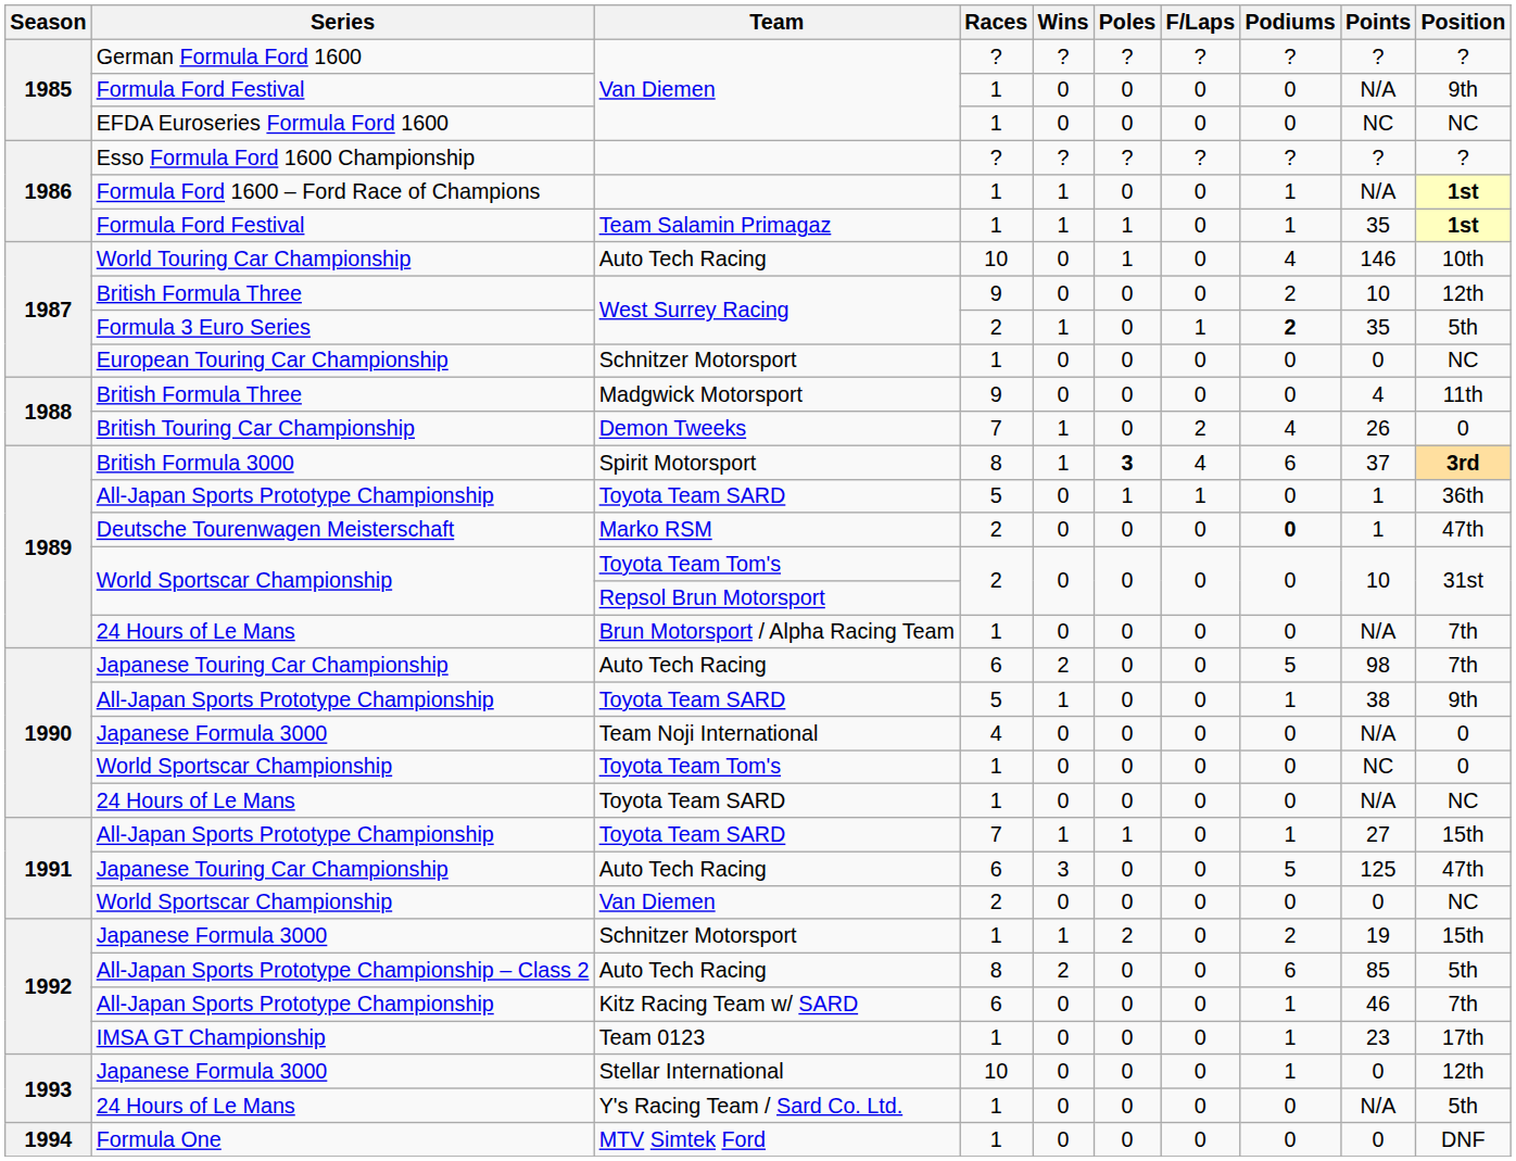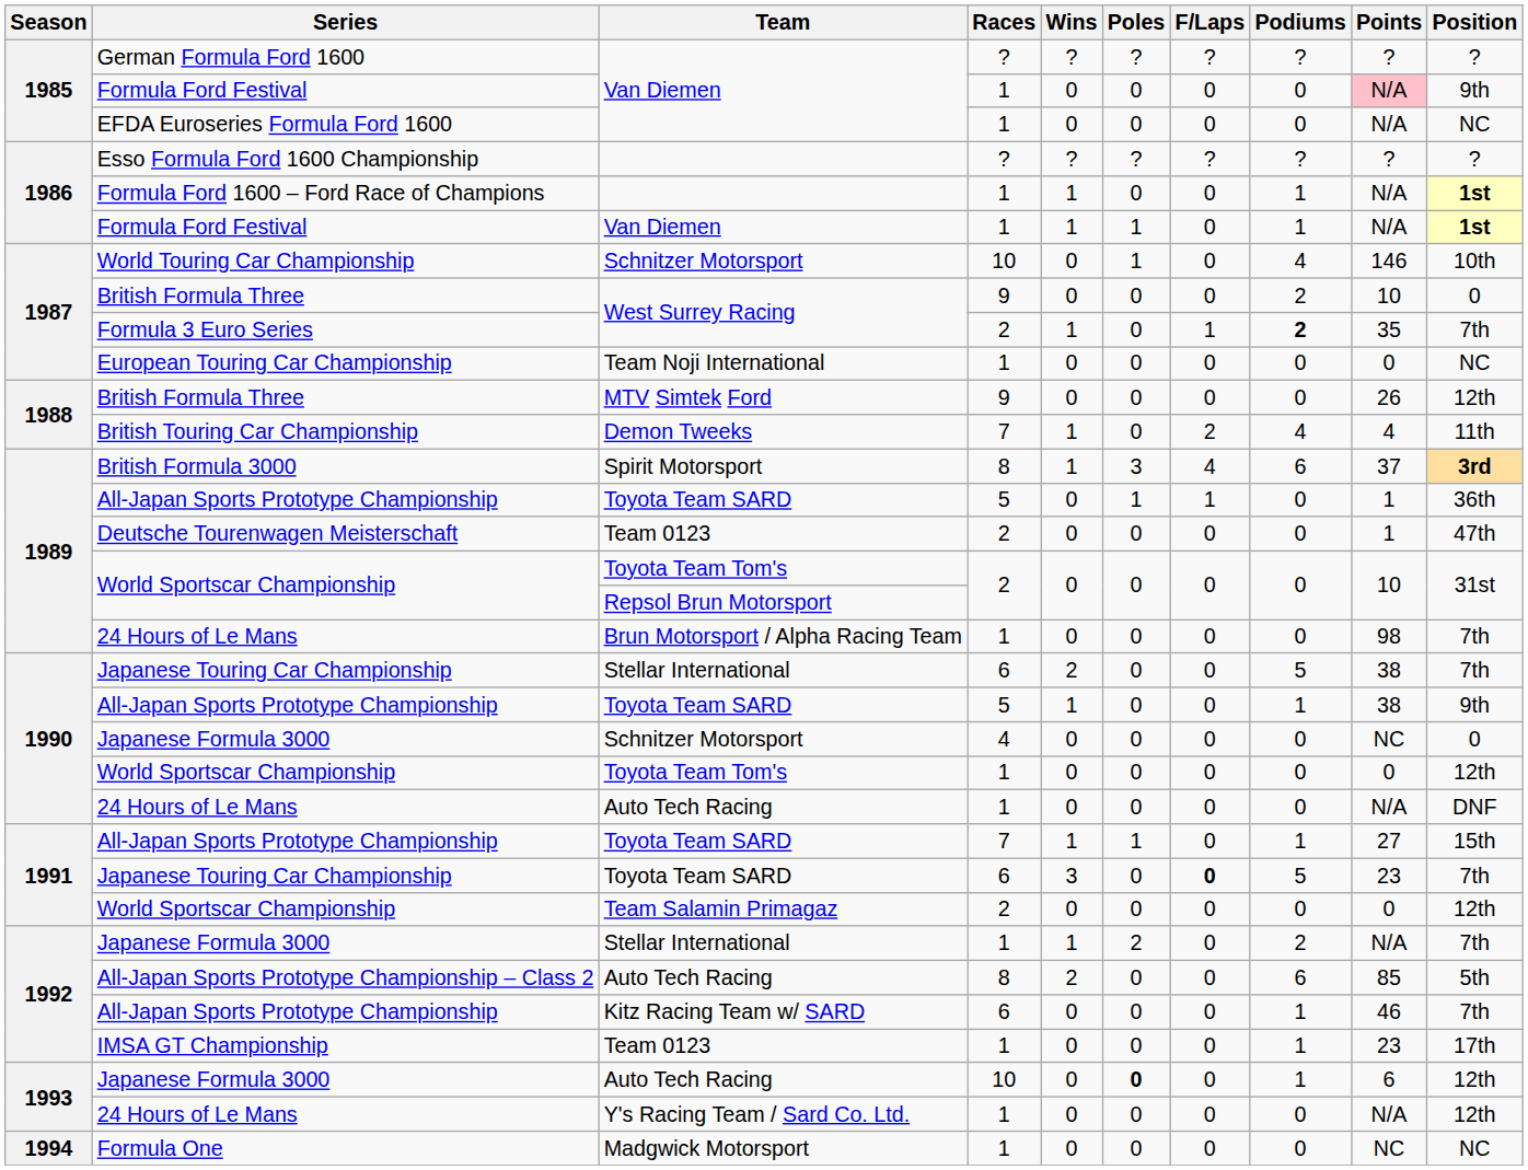 <table class="wikitable" style="font-size: 90%; text-align:center">
 <tr>
 <th>Season</th>
 <th>Series</th>
 <th>Team</th>
 <th>Races</th>
 <th>Wins</th>
 <th>Poles</th>
 <th>F/Laps</th>
 <th>Podiums</th>
 <th>Points</th>
 <th>Position</th>
 </tr>
 <tr>
 <th rowspan=3>1985</th>
 <td align=left>German <a href='#'>Formula Ford</a> 1600</td>
 <td rowspan="3" style="text-align:left"><a href='#'>Van Diemen</a></td>
 <td>?</td>
 <td>?</td>
 <td>?</td>
 <td>?</td>
 <td>?</td>
 <td>?</td>
 <td>?</td>
 </tr>
 <tr>
 <td align=left><a href='#'>Formula Ford Festival</a></td>
 <td>1</td>
 <td>0</td>
 <td>0</td>
 <td>0</td>
 <td>0</td>
-<td>N/A</td>
+<td style="background: pink;">N/A</td>
 <td>9th</td>
 </tr>
 <tr>
 <td align=left>EFDA Euroseries <a href='#'>Formula Ford</a> 1600</td>
 <td>1</td>
 <td>0</td>
 <td>0</td>
 <td>0</td>
 <td>0</td>
-<td>NC</td>
+<td>N/A</td>
 <td>NC</td>
 </tr>
 <tr>
 <th rowspan=3>1986</th>
 <td align=left>Esso <a href='#'>Formula Ford</a> 1600 Championship</td>
 <td align=left></td>
 <td>?</td>
 <td>?</td>
 <td>?</td>
 <td>?</td>
 <td>?</td>
 <td>?</td>
 <td>?</td>
 </tr>
 <tr>
 <td align=left><a href='#'>Formula Ford</a> 1600 – Ford Race of Champions</td>
 <td align=left></td>
 <td>1</td>
 <td>1</td>
 <td>0</td>
 <td>0</td>
 <td>1</td>
 <td>N/A</td>
 <td style="background:#FFFFBF"><strong>1st</strong></td>
 </tr>
 <tr>
 <td align=left><a href='#'>Formula Ford Festival</a></td>
-<td align=left><a href='#'>Team Salamin Primagaz</a></td>
+<td align=left><a href='#'>Van Diemen</a></td>
 <td>1</td>
 <td>1</td>
 <td>1</td>
 <td>0</td>
 <td>1</td>
-<td>35</td>
+<td>N/A</td>
 <td style="background:#FFFFBF"><strong>1st</strong></td>
 </tr>
 <tr>
 <th rowspan=4>1987</th>
 <td align=left><a href='#'>World Touring Car Championship</a></td>
-<td align=left>Auto Tech Racing</td>
+<td align=left><a href='#'>Schnitzer Motorsport</a></td>
 <td>10</td>
 <td>0</td>
 <td>1</td>
 <td>0</td>
 <td>4</td>
 <td>146</td>
 <td>10th</td>
 </tr>
 <tr>
 <td align=left><a href='#'>British Formula Three</a></td>
 <td rowspan="2" style="text-align:left"><a href='#'>West Surrey Racing</a></td>
 <td>9</td>
 <td>0</td>
 <td>0</td>
 <td>0</td>
 <td>2</td>
 <td>10</td>
-<td>12th</td>
+<td>0</td>
 </tr>
 <tr>
 <td align=left><a href='#'>Formula 3 Euro Series</a></td>
 <td>2</td>
 <td>1</td>
 <td>0</td>
 <td>1</td>
 <td><strong>2</strong></td>
 <td>35</td>
-<td>5th</td>
+<td>7th</td>
 </tr>
 <tr>
 <td align=left><a href='#'>European Touring Car Championship</a></td>
-<td align=left>Schnitzer Motorsport</td>
+<td align=left>Team Noji International</td>
 <td>1</td>
 <td>0</td>
 <td>0</td>
 <td>0</td>
 <td>0</td>
 <td>0</td>
 <td>NC</td>
 </tr>
 <tr>
 <th rowspan=2>1988</th>
 <td align=left><a href='#'>British Formula Three</a></td>
-<td align=left>Madgwick Motorsport</td>
+<td align=left><a href='#'>MTV</a> <a href='#'>Simtek</a> <a href='#'>Ford</a></td>
 <td>9</td>
 <td>0</td>
 <td>0</td>
 <td>0</td>
 <td>0</td>
-<td>4</td>
-<td>11th</td>
+<td>26</td>
+<td>12th</td>
 </tr>
 <tr>
 <td align=left><a href='#'>British Touring Car Championship</a></td>
 <td align=left><a href='#'>Demon Tweeks</a></td>
 <td>7</td>
 <td>1</td>
 <td>0</td>
 <td>2</td>
 <td>4</td>
-<td>26</td>
-<td>0</td>
+<td>4</td>
+<td>11th</td>
 </tr>
 <tr>
 <th rowspan=6>1989</th>
 <td align=left><a href='#'>British Formula 3000</a></td>
 <td align=left>Spirit Motorsport</td>
 <td>8</td>
 <td>1</td>
-<td><strong>3</strong></td>
+<td>3</td>
 <td>4</td>
 <td>6</td>
 <td>37</td>
 <td style="background:#FFDF9F"><strong>3rd</strong></td>
 </tr>
 <tr>
 <td align=left><a href='#'>All-Japan Sports Prototype Championship</a></td>
 <td align=left><a href='#'>Toyota Team SARD</a></td>
 <td>5</td>
 <td>0</td>
 <td>1</td>
 <td>1</td>
 <td>0</td>
 <td>1</td>
 <td>36th</td>
 </tr>
 <tr>
 <td align=left><a href='#'>Deutsche Tourenwagen Meisterschaft</a></td>
-<td align=left><a href='#'>Marko RSM</a></td>
+<td align=left>Team 0123</td>
 <td>2</td>
 <td>0</td>
 <td>0</td>
 <td>0</td>
-<td><strong>0</strong></td>
+<td>0</td>
 <td>1</td>
 <td>47th</td>
 </tr>
 <tr>
 <td rowspan="2" style="text-align:left"><a href='#'>World Sportscar Championship</a></td>
 <td align=left><a href='#'>Toyota Team Tom's</a></td>
 <td rowspan=2>2</td>
 <td rowspan=2>0</td>
 <td rowspan=2>0</td>
 <td rowspan=2>0</td>
 <td rowspan=2>0</td>
 <td rowspan=2>10</td>
 <td rowspan=2>31st</td>
 </tr>
 <tr>
 <td align=left><a href='#'>Repsol Brun Motorsport</a></td>
 </tr>
 <tr>
 <td align=left><a href='#'>24 Hours of Le Mans</a></td>
 <td align=left nowrap><a href='#'>Brun Motorsport</a> / Alpha Racing Team</td>
 <td>1</td>
 <td>0</td>
 <td>0</td>
 <td>0</td>
 <td>0</td>
-<td>N/A</td>
+<td>98</td>
 <td>7th</td>
 </tr>
 <tr>
 <th rowspan=5>1990</th>
 <td align=left><a href='#'>Japanese Touring Car Championship</a></td>
-<td align=left>Auto Tech Racing</td>
+<td align=left>Stellar International</td>
 <td>6</td>
 <td>2</td>
 <td>0</td>
 <td>0</td>
 <td>5</td>
-<td>98</td>
+<td>38</td>
 <td>7th</td>
 </tr>
 <tr>
 <td align=left><a href='#'>All-Japan Sports Prototype Championship</a></td>
 <td align=left><a href='#'>Toyota Team SARD</a></td>
 <td>5</td>
 <td>1</td>
 <td>0</td>
 <td>0</td>
 <td>1</td>
 <td>38</td>
 <td>9th</td>
 </tr>
 <tr>
 <td align=left><a href='#'>Japanese Formula 3000</a></td>
-<td align=left>Team Noji International</td>
+<td align=left>Schnitzer Motorsport</td>
 <td>4</td>
 <td>0</td>
 <td>0</td>
 <td>0</td>
 <td>0</td>
-<td>N/A</td>
+<td>NC</td>
 <td>0</td>
 </tr>
 <tr>
 <td align=left><a href='#'>World Sportscar Championship</a></td>
 <td align=left><a href='#'>Toyota Team Tom's</a></td>
 <td>1</td>
 <td>0</td>
 <td>0</td>
 <td>0</td>
 <td>0</td>
-<td>NC</td>
 <td>0</td>
+<td>12th</td>
 </tr>
 <tr>
 <td align=left><a href='#'>24 Hours of Le Mans</a></td>
-<td align=left>Toyota Team SARD</td>
+<td align=left>Auto Tech Racing</td>
 <td>1</td>
 <td>0</td>
 <td>0</td>
 <td>0</td>
 <td>0</td>
 <td>N/A</td>
-<td>NC</td>
+<td>DNF</td>
 </tr>
 <tr>
 <th rowspan=3>1991</th>
 <td align=left><a href='#'>All-Japan Sports Prototype Championship</a></td>
 <td align=left><a href='#'>Toyota Team SARD</a></td>
 <td>7</td>
 <td>1</td>
 <td>1</td>
 <td>0</td>
 <td>1</td>
 <td>27</td>
 <td>15th</td>
 </tr>
 <tr>
 <td align=left><a href='#'>Japanese Touring Car Championship</a></td>
-<td align=left>Auto Tech Racing</td>
+<td align=left>Toyota Team SARD</td>
 <td>6</td>
 <td>3</td>
 <td>0</td>
-<td>0</td>
+<td><strong>0</strong></td>
 <td>5</td>
-<td>125</td>
-<td>47th</td>
+<td>23</td>
+<td>7th</td>
 </tr>
 <tr>
 <td align=left><a href='#'>World Sportscar Championship</a></td>
-<td align=left><a href='#'>Van Diemen</a></td>
+<td align=left><a href='#'>Team Salamin Primagaz</a></td>
 <td>2</td>
 <td>0</td>
 <td>0</td>
 <td>0</td>
 <td>0</td>
 <td>0</td>
-<td>NC</td>
+<td>12th</td>
 </tr>
 <tr>
 <th rowspan=4>1992</th>
 <td align=left><a href='#'>Japanese Formula 3000</a></td>
-<td align=left>Schnitzer Motorsport</td>
+<td align=left>Stellar International</td>
 <td>1</td>
 <td>1</td>
 <td>2</td>
 <td>0</td>
 <td>2</td>
-<td>19</td>
-<td>15th</td>
+<td>N/A</td>
+<td>7th</td>
 </tr>
 <tr>
 <td align=left nowrap><a href='#'>All-Japan Sports Prototype Championship – Class 2</a></td>
 <td align=left>Auto Tech Racing</td>
 <td>8</td>
 <td>2</td>
 <td>0</td>
 <td>0</td>
 <td>6</td>
 <td>85</td>
 <td>5th</td>
 </tr>
 <tr>
 <td align=left><a href='#'>All-Japan Sports Prototype Championship</a></td>
 <td align=left>Kitz Racing Team w/ <a href='#'>SARD</a></td>
 <td>6</td>
 <td>0</td>
 <td>0</td>
 <td>0</td>
 <td>1</td>
 <td>46</td>
 <td>7th</td>
 </tr>
 <tr>
 <td align=left><a href='#'>IMSA GT Championship</a></td>
 <td align=left>Team 0123</td>
 <td>1</td>
 <td>0</td>
 <td>0</td>
 <td>0</td>
 <td>1</td>
 <td>23</td>
 <td>17th</td>
 </tr>
 <tr>
 <th rowspan=2>1993</th>
 <td align=left><a href='#'>Japanese Formula 3000</a></td>
-<td align=left>Stellar International</td>
+<td align=left>Auto Tech Racing</td>
 <td>10</td>
 <td>0</td>
-<td>0</td>
+<td><strong>0</strong></td>
 <td>0</td>
 <td>1</td>
-<td>0</td>
+<td>6</td>
 <td>12th</td>
 </tr>
 <tr>
 <td align=left><a href='#'>24 Hours of Le Mans</a></td>
 <td align=left>Y's Racing Team / <a href='#'>Sard Co. Ltd.</a></td>
 <td>1</td>
 <td>0</td>
 <td>0</td>
 <td>0</td>
 <td>0</td>
 <td>N/A</td>
-<td>5th</td>
+<td>12th</td>
 </tr>
 <tr>
 <th>1994</th>
 <td align=left><a href='#'>Formula One</a></td>
-<td align=left><a href='#'>MTV</a> <a href='#'>Simtek</a> <a href='#'>Ford</a></td>
+<td align=left>Madgwick Motorsport</td>
 <td>1</td>
 <td>0</td>
 <td>0</td>
 <td>0</td>
 <td>0</td>
-<td>0</td>
-<td>DNF</td>
+<td>NC</td>
+<td>NC</td>
 </tr>
 <tr>
 </tr>
 </table>
